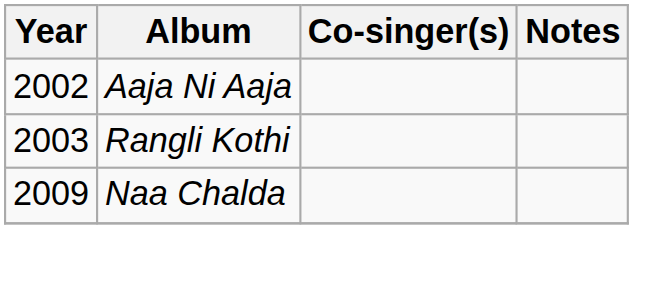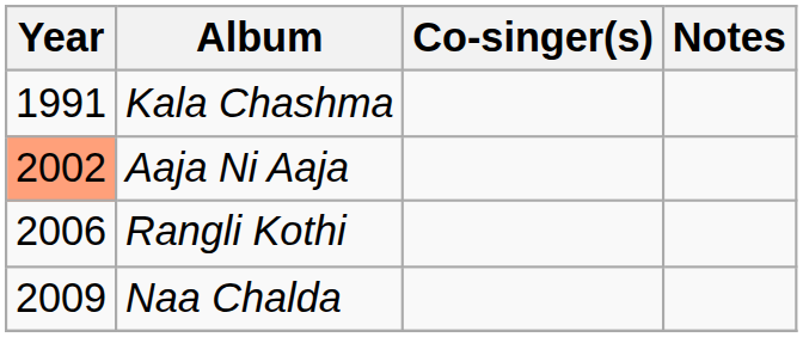 <table class="wikitable sortable">
 <tr>
 <th>Year</th>
 <th>Album</th>
 <th>Co-singer(s)</th>
 <th>Notes</th>
 </tr>
 <tr>
-<td>2002</td>
+<td>1991</td>
+<td><em>Kala Chashma</em></td>
+<td></td>
+<td></td>
+</tr>
+<tr>
+<td style="background: lightsalmon;">2002</td>
 <td><em>Aaja Ni Aaja</em></td>
 <td></td>
 <td></td>
 </tr>
 <tr>
-<td>2003</td>
+<td>2006</td>
 <td><em>Rangli Kothi</em></td>
 <td></td>
 <td></td>
 </tr>
 <tr>
 <td>2009</td>
 <td><em>Naa Chalda</em></td>
 <td></td>
 <td></td>
 </tr>
 <tr>
 </tr>
 </table>
